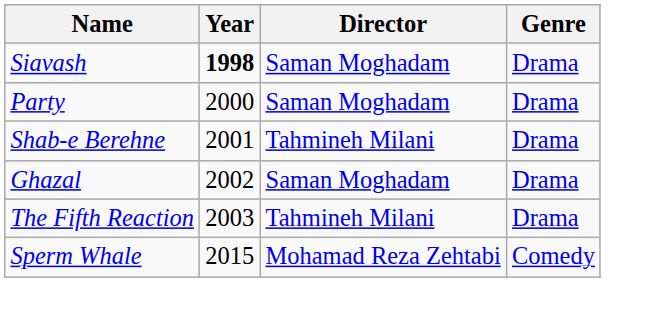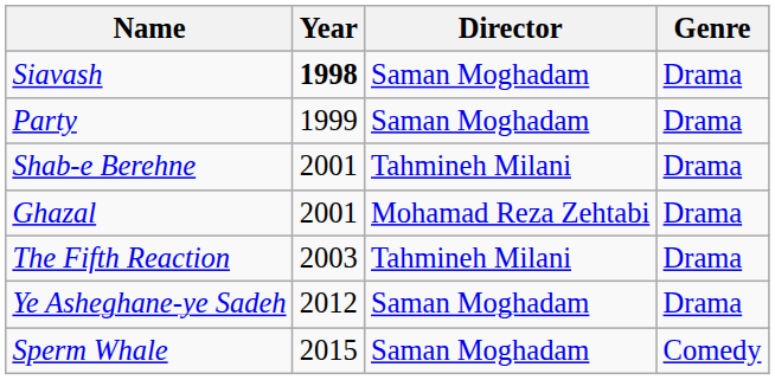 <table class="wikitable" border="1">
 <tr>
 <th>Name</th>
 <th>Year</th>
 <th>Director</th>
 <th>Genre</th>
 </tr>
 <tr>
 <td><a href='#'><em>Siavash</em></a></td>
 <td><strong>1998</strong></td>
 <td><a href='#'>Saman Moghadam</a></td>
 <td><a href='#'>Drama</a></td>
 </tr>
 <tr>
 <td><a href='#'><em>Party</em></a></td>
-<td>2000</td>
+<td>1999</td>
 <td><a href='#'>Saman Moghadam</a></td>
 <td><a href='#'>Drama</a></td>
 </tr>
 <tr>
 <td><em><a href='#'>Shab-e Berehne</a></em></td>
 <td>2001</td>
 <td><a href='#'>Tahmineh Milani</a></td>
 <td><a href='#'>Drama</a></td>
 </tr>
 <tr>
 <td><a href='#'><em>Ghazal</em></a></td>
-<td>2002</td>
-<td><a href='#'>Saman Moghadam</a></td>
+<td>2001</td>
+<td><a href='#'>Mohamad Reza Zehtabi</a></td>
 <td><a href='#'>Drama</a></td>
 </tr>
 <tr>
 <td><em><a href='#'>The Fifth Reaction</a></em></td>
 <td>2003</td>
 <td><a href='#'>Tahmineh Milani</a></td>
 <td><a href='#'>Drama</a></td>
 </tr>
 <tr>
+<td><em><a href='#'>Ye Asheghane-ye Sadeh</a></em></td>
+<td>2012</td>
+<td><a href='#'>Saman Moghadam</a></td>
+<td><a href='#'>Drama</a></td>
+</tr>
+<tr>
 <td><em><a href='#'>Sperm Whale</a></em></td>
 <td>2015</td>
-<td><a href='#'>Mohamad Reza Zehtabi</a></td>
+<td><a href='#'>Saman Moghadam</a></td>
 <td><a href='#'>Comedy</a></td>
 </tr>
 </table>
